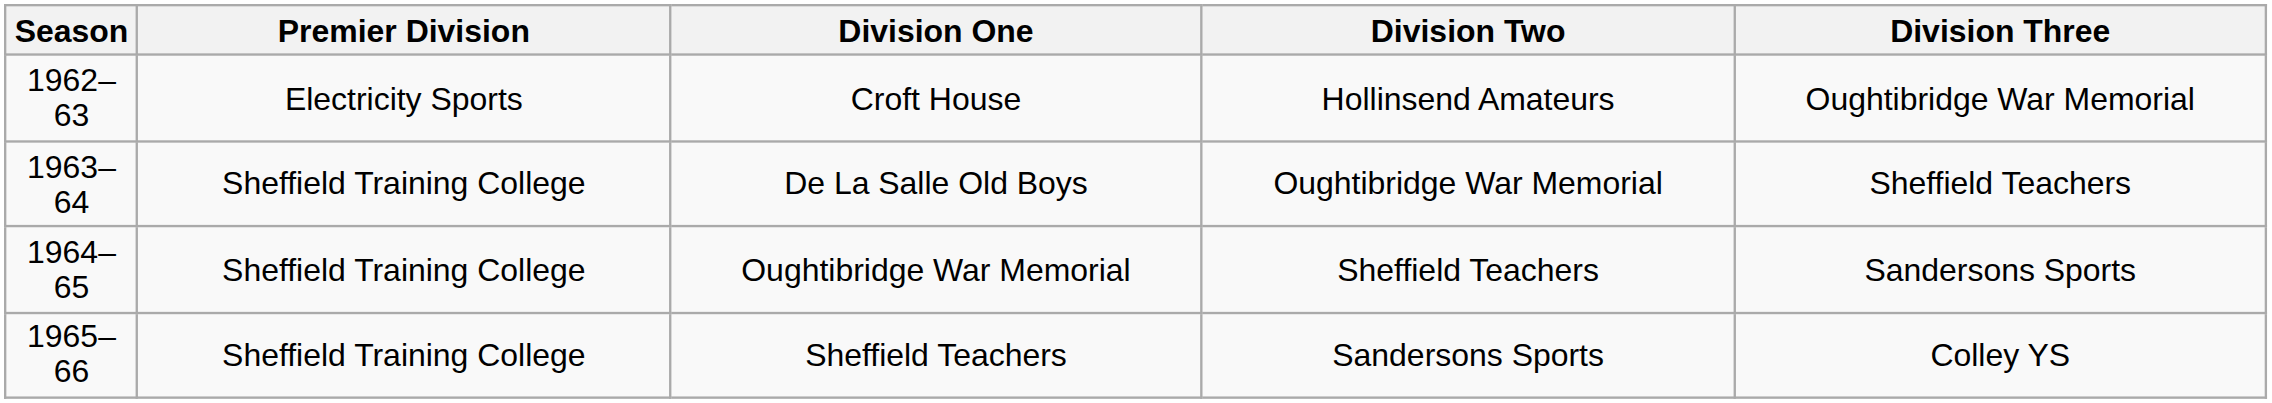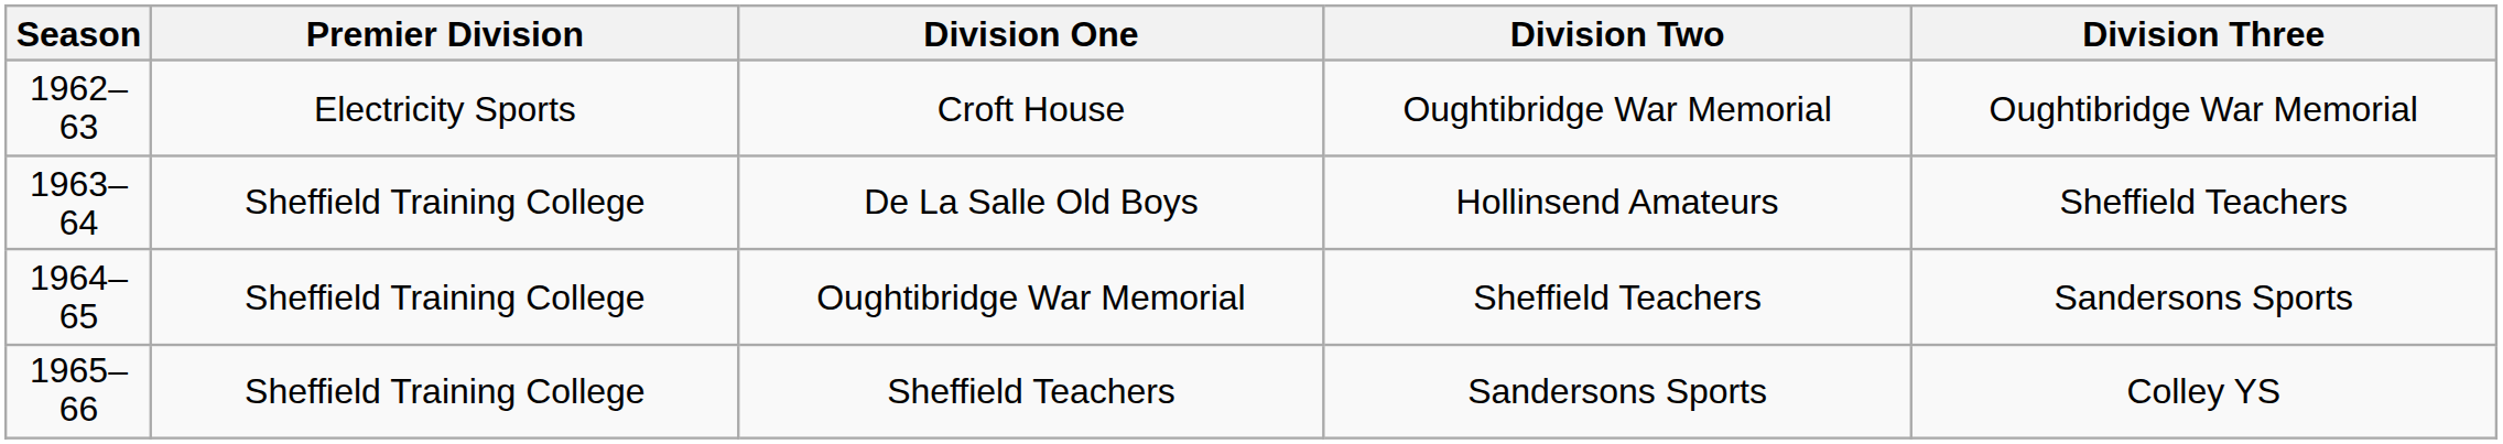 <table class="wikitable" style="text-align: center; font-size:85%">
 <tr>
 <th width=50>Season</th>
 <th width=220>Premier Division</th>
 <th width=220>Division One</th>
 <th width=220>Division Two</th>
 <th width=220>Division Three</th>
 </tr>
 <tr>
 <td>1962–63</td>
 <td>Electricity Sports</td>
 <td>Croft House</td>
-<td>Hollinsend Amateurs</td>
+<td>Oughtibridge War Memorial</td>
 <td>Oughtibridge War Memorial</td>
 </tr>
 <tr>
 <td>1963–64</td>
 <td>Sheffield Training College</td>
 <td>De La Salle Old Boys</td>
-<td>Oughtibridge War Memorial</td>
+<td>Hollinsend Amateurs</td>
 <td>Sheffield Teachers</td>
 </tr>
 <tr>
 <td>1964–65</td>
 <td>Sheffield Training College</td>
 <td>Oughtibridge War Memorial</td>
 <td>Sheffield Teachers</td>
 <td>Sandersons Sports</td>
 </tr>
 <tr>
 <td>1965–66</td>
 <td>Sheffield Training College</td>
 <td>Sheffield Teachers</td>
 <td>Sandersons Sports</td>
 <td>Colley YS</td>
 </tr>
 </table>
